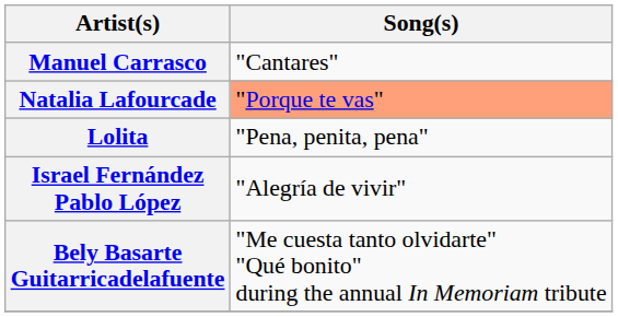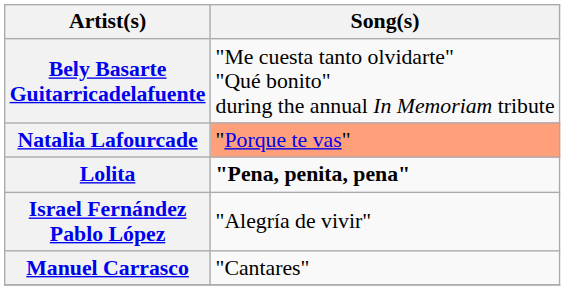 <table class="wikitable plainrowheaders">
 <tr>
 <th scope="col">Artist(s)</th>
 <th scope="col">Song(s)</th>
 </tr>
 <tr>
-<th scope="row"><a href='#'>Manuel Carrasco</a></th>
-<td>"Cantares"</td>
+<th scope="row"><a href='#'>Bely Basarte</a><br><a href='#'>Guitarricadelafuente</a></th>
+<td>"Me cuesta tanto olvidarte"<br>"Qué bonito"<br>during the annual <em>In Memoriam</em> tribute</td>
 </tr>
 <tr>
 <th scope="row"><a href='#'>Natalia Lafourcade</a></th>
 <td style="background: lightsalmon;">"<a href='#'>Porque te vas</a>"</td>
 </tr>
 <tr>
 <th scope="row"><a href='#'>Lolita</a></th>
-<td>"Pena, penita, pena"</td>
+<td><strong>"Pena, penita, pena"</strong></td>
 </tr>
 <tr>
 <th scope="row"><a href='#'>Israel Fernández</a><br><a href='#'>Pablo López</a></th>
 <td>"Alegría de vivir"</td>
 </tr>
 <tr>
-<th scope="row"><a href='#'>Bely Basarte</a><br><a href='#'>Guitarricadelafuente</a></th>
-<td>"Me cuesta tanto olvidarte"<br>"Qué bonito"<br>during the annual <em>In Memoriam</em> tribute</td>
+<th scope="row"><a href='#'>Manuel Carrasco</a></th>
+<td>"Cantares"</td>
 </tr>
 <tr>
 </tr>
 </table>
